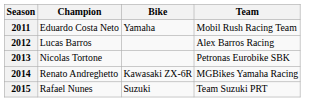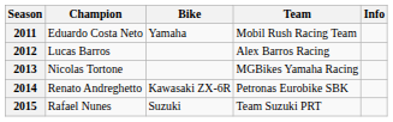 <table class="wikitable">
 <tr>
 <th>Season</th>
 <th>Champion</th>
 <th>Bike</th>
 <th>Team</th>
+<th>Info</th>
 </tr>
 <tr>
 <th>2011</th>
 <td> Eduardo Costa Neto</td>
 <td> Yamaha</td>
 <td> Mobil Rush Racing Team</td>
+<td></td>
 </tr>
 <tr>
 <th>2012</th>
 <td> Lucas Barros</td>
 <td></td>
 <td> Alex Barros Racing</td>
+<td></td>
 </tr>
 <tr>
 <th>2013</th>
 <td> Nicolas Tortone</td>
 <td></td>
-<td> Petronas Eurobike SBK</td>
+<td> MGBikes Yamaha Racing</td>
+<td></td>
 </tr>
 <tr>
 <th>2014</th>
 <td> Renato Andreghetto</td>
 <td> Kawasaki ZX-6R</td>
-<td> MGBikes Yamaha Racing</td>
+<td> Petronas Eurobike SBK</td>
+<td></td>
 </tr>
 <tr>
 <th>2015</th>
 <td> Rafael Nunes</td>
 <td> Suzuki</td>
 <td> Team Suzuki PRT</td>
+<td></td>
 </tr>
 </table>
